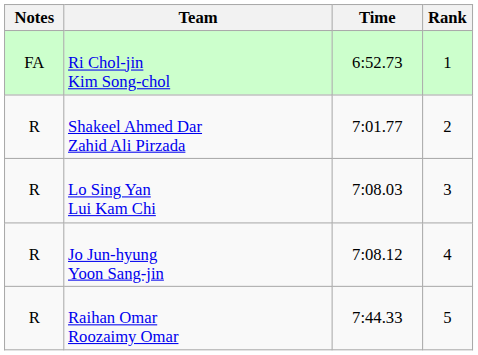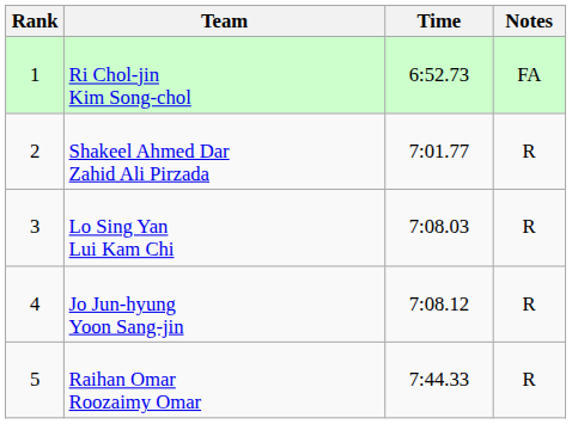 <table class=wikitable style="text-align:center">
 <tr>
-<th width=50>Notes</th>
+<th width=40>Rank</th>
 <th width=250>Team</th>
 <th width=80>Time</th>
-<th width=40>Rank</th>
+<th width=50>Notes</th>
 </tr>
 <tr bgcolor="ccffcc">
-<td>FA</td>
+<td>1</td>
 <td align=left><br><a href='#'>Ri Chol-jin</a><br><a href='#'>Kim Song-chol</a></td>
 <td>6:52.73</td>
-<td>1</td>
+<td>FA</td>
 </tr>
 <tr>
-<td>R</td>
+<td>2</td>
 <td align=left><br><a href='#'>Shakeel Ahmed Dar</a><br><a href='#'>Zahid Ali Pirzada</a></td>
 <td>7:01.77</td>
-<td>2</td>
+<td>R</td>
 </tr>
 <tr>
-<td>R</td>
+<td>3</td>
 <td align=left><br><a href='#'>Lo Sing Yan</a><br><a href='#'>Lui Kam Chi</a></td>
 <td>7:08.03</td>
-<td>3</td>
+<td>R</td>
 </tr>
 <tr>
-<td>R</td>
+<td>4</td>
 <td align=left><br><a href='#'>Jo Jun-hyung</a><br><a href='#'>Yoon Sang-jin</a></td>
 <td>7:08.12</td>
-<td>4</td>
+<td>R</td>
 </tr>
 <tr>
-<td>R</td>
+<td>5</td>
 <td align=left><br><a href='#'>Raihan Omar</a><br><a href='#'>Roozaimy Omar</a></td>
 <td>7:44.33</td>
-<td>5</td>
+<td>R</td>
 </tr>
 </table>
